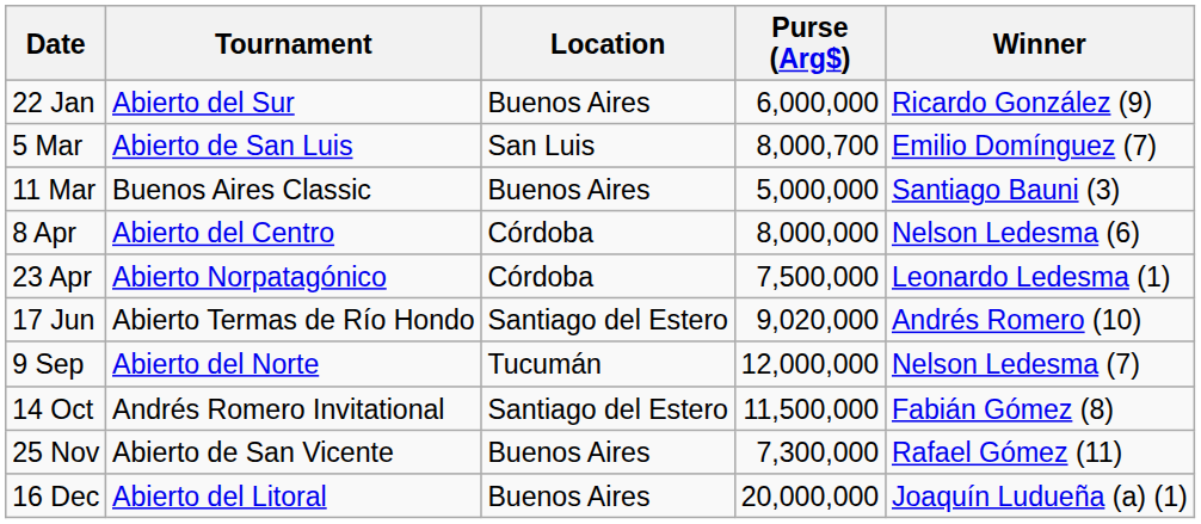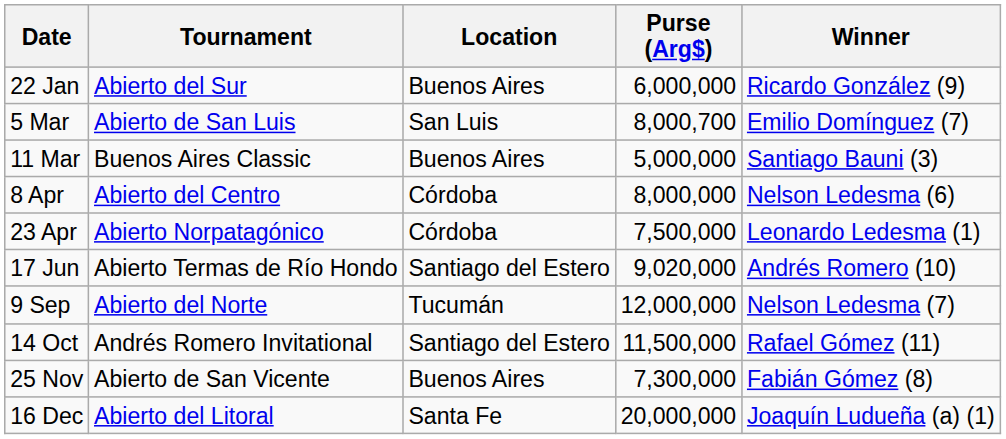 <table class="wikitable" style="font-size:95%">
 <tr>
 <th>Date</th>
 <th>Tournament</th>
 <th>Location</th>
 <th>Purse<br>(<a href='#'>Arg$</a>)</th>
 <th>Winner</th>
 </tr>
 <tr>
 <td>22 Jan</td>
 <td><a href='#'>Abierto del Sur</a></td>
 <td>Buenos Aires</td>
 <td align=right>6,000,000</td>
 <td> <a href='#'>Ricardo González</a> (9)</td>
 </tr>
 <tr>
 <td>5 Mar</td>
 <td><a href='#'>Abierto de San Luis</a></td>
 <td>San Luis</td>
 <td align=right>8,000,700</td>
 <td> <a href='#'>Emilio Domínguez</a> (7)</td>
 </tr>
 <tr>
 <td>11 Mar</td>
 <td>Buenos Aires Classic</td>
 <td>Buenos Aires</td>
 <td align=right>5,000,000</td>
 <td> <a href='#'>Santiago Bauni</a> (3)</td>
 </tr>
 <tr>
 <td>8 Apr</td>
 <td><a href='#'>Abierto del Centro</a></td>
 <td>Córdoba</td>
 <td align=right>8,000,000</td>
 <td> <a href='#'>Nelson Ledesma</a> (6)</td>
 </tr>
 <tr>
 <td>23 Apr</td>
 <td><a href='#'>Abierto Norpatagónico</a></td>
 <td>Córdoba</td>
 <td align=right>7,500,000</td>
 <td> <a href='#'>Leonardo Ledesma</a> (1)</td>
 </tr>
 <tr>
 <td>17 Jun</td>
 <td>Abierto Termas de Río Hondo</td>
 <td>Santiago del Estero</td>
 <td align=right>9,020,000</td>
 <td> <a href='#'>Andrés Romero</a> (10)</td>
 </tr>
 <tr>
 <td>9 Sep</td>
 <td><a href='#'>Abierto del Norte</a></td>
 <td>Tucumán</td>
 <td align=right>12,000,000</td>
 <td> <a href='#'>Nelson Ledesma</a> (7)</td>
 </tr>
 <tr>
 <td>14 Oct</td>
 <td>Andrés Romero Invitational</td>
 <td>Santiago del Estero</td>
 <td align=right>11,500,000</td>
-<td> <a href='#'>Fabián Gómez</a> (8)</td>
+<td> <a href='#'>Rafael Gómez</a> (11)</td>
 </tr>
 <tr>
 <td>25 Nov</td>
 <td>Abierto de San Vicente</td>
 <td>Buenos Aires</td>
 <td align=right>7,300,000</td>
-<td> <a href='#'>Rafael Gómez</a> (11)</td>
+<td> <a href='#'>Fabián Gómez</a> (8)</td>
 </tr>
 <tr>
 <td>16 Dec</td>
 <td><a href='#'>Abierto del Litoral</a></td>
-<td>Buenos Aires</td>
+<td>Santa Fe</td>
 <td align=right>20,000,000</td>
 <td> <a href='#'>Joaquín Ludueña</a> (a) (1)</td>
 </tr>
 </table>
